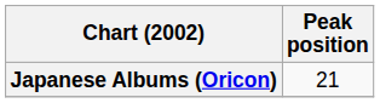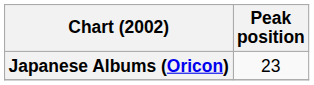 <table class="wikitable plainrowheaders" style="text-align:center">
 <tr>
 <th scope="col">Chart (2002)</th>
 <th scope="col">Peak<br>position</th>
 </tr>
 <tr>
 <th scope="row">Japanese Albums (<a href='#'>Oricon</a>)</th>
-<td>21</td>
+<td>23</td>
 </tr>
 <tr>
 </tr>
 </table>
